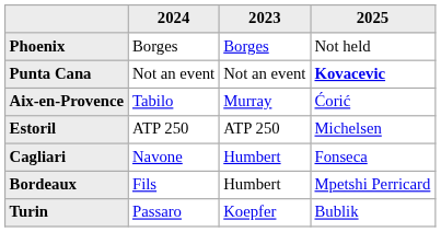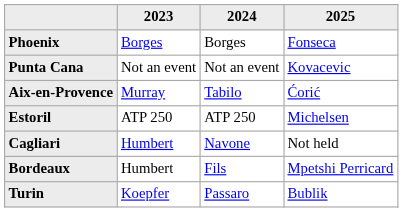 <table cellpadding="3" cellspacing="0" border="1" style="font-size: 80%; border: #aaa solid 1px; border-collapse: collapse;">
 <tr style="background:#ececec;">
 <th></th>
+<th>2023</th>
 <th>2024</th>
-<th>2023</th>
 <th>2025</th>
 </tr>
 <tr>
 <td bgcolor="#ececec" align=left><strong>Phoenix</strong></td>
+<td> <a href='#'>Borges</a></td>
 <td> Borges</td>
-<td> <a href='#'>Borges</a></td>
-<td>Not held</td>
+<td> <a href='#'>Fonseca</a></td>
 </tr>
 <tr>
 <td bgcolor="#ececec" align=left><strong>Punta Cana</strong></td>
 <td>Not an event</td>
 <td>Not an event</td>
-<td><strong> <a href='#'>Kovacevic</a></strong></td>
+<td> <a href='#'>Kovacevic</a></td>
 </tr>
 <tr>
 <td bgcolor="#ececec" align=left><strong>Aix-en-Provence</strong></td>
+<td> <a href='#'>Murray</a></td>
 <td> <a href='#'>Tabilo</a></td>
-<td> <a href='#'>Murray</a></td>
 <td> <a href='#'>Ćorić</a></td>
 </tr>
 <tr>
 <td bgcolor="#ececec" align=left><strong>Estoril</strong></td>
 <td>ATP 250</td>
 <td>ATP 250</td>
 <td> <a href='#'>Michelsen</a></td>
 </tr>
 <tr>
 <td bgcolor="#ececec" align=left><strong>Cagliari</strong></td>
+<td> <a href='#'>Humbert</a></td>
 <td> <a href='#'>Navone</a></td>
-<td> <a href='#'>Humbert</a></td>
-<td> <a href='#'>Fonseca</a></td>
+<td>Not held</td>
 </tr>
 <tr>
 <td bgcolor="#ececec" align=left><strong>Bordeaux</strong></td>
+<td> Humbert</td>
 <td> <a href='#'>Fils</a></td>
-<td> Humbert</td>
 <td> <a href='#'>Mpetshi Perricard</a></td>
 </tr>
 <tr>
 <td bgcolor="#ececec" align=left><strong>Turin</strong></td>
+<td> <a href='#'>Koepfer</a></td>
 <td> <a href='#'>Passaro</a></td>
-<td> <a href='#'>Koepfer</a></td>
 <td> <a href='#'>Bublik</a></td>
 </tr>
 </table>
